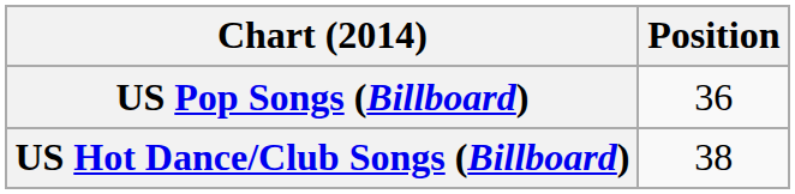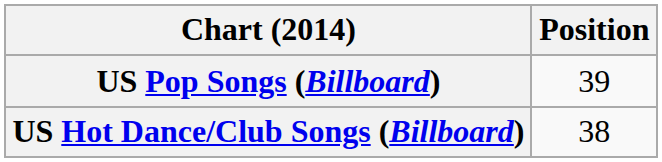 <table class="wikitable plainrowheaders sortable" style="text-align:center">
 <tr>
 <th scope="col">Chart (2014)</th>
 <th scope="col">Position</th>
 </tr>
 <tr>
 <th scope="row">US <a href='#'>Pop Songs</a> (<em><a href='#'>Billboard</a></em>)</th>
-<td style="text-align:center;">36</td>
+<td style="text-align:center;">39</td>
 </tr>
 <tr>
 <th scope="row">US <a href='#'>Hot Dance/Club Songs</a> (<em><a href='#'>Billboard</a></em>)</th>
 <td style="text-align:center;">38</td>
 </tr>
 </table>
